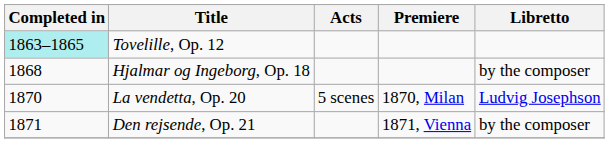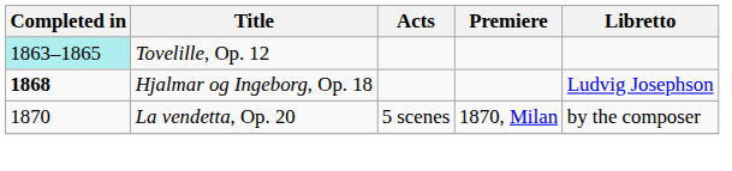 <table class="wikitable">
 <tr>
 <th>Completed in</th>
 <th>Title</th>
 <th>Acts</th>
 <th>Premiere</th>
 <th>Libretto</th>
 </tr>
 <tr>
 <td style="background: paleturquoise;">1863–1865</td>
 <td><em>Tovelille</em>, Op. 12</td>
 <td></td>
 <td></td>
 <td></td>
 </tr>
 <tr>
-<td>1868</td>
+<td><strong>1868</strong></td>
 <td><em>Hjalmar og Ingeborg</em>, Op. 18</td>
 <td></td>
 <td></td>
-<td>by the composer</td>
+<td><a href='#'>Ludvig Josephson</a></td>
 </tr>
 <tr>
 <td>1870</td>
 <td><em>La vendetta</em>, Op. 20</td>
 <td>5 scenes</td>
 <td>1870, <a href='#'>Milan</a></td>
-<td><a href='#'>Ludvig Josephson</a></td>
-</tr>
-<tr>
-<td>1871</td>
-<td><em>Den rejsende</em>, Op. 21</td>
-<td></td>
-<td>1871, <a href='#'>Vienna</a></td>
 <td>by the composer</td>
 </tr>
 <tr>
 </tr>
 </table>
